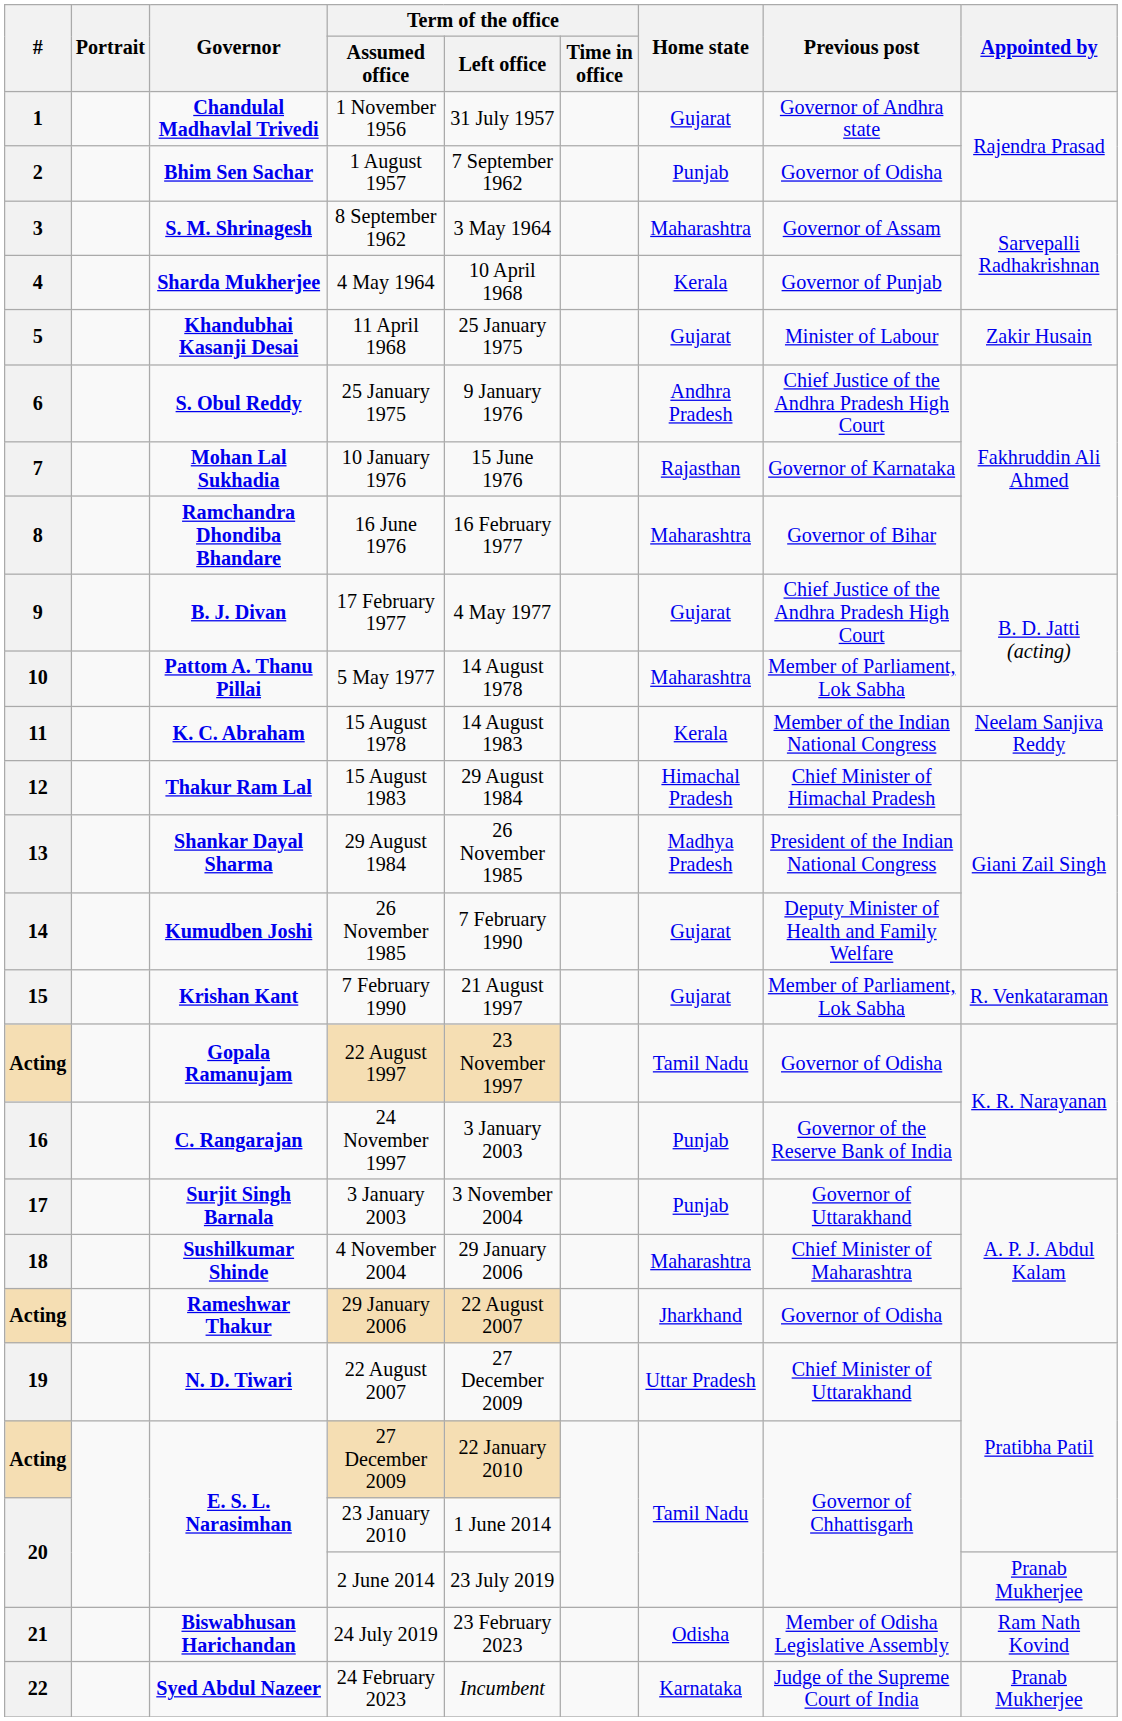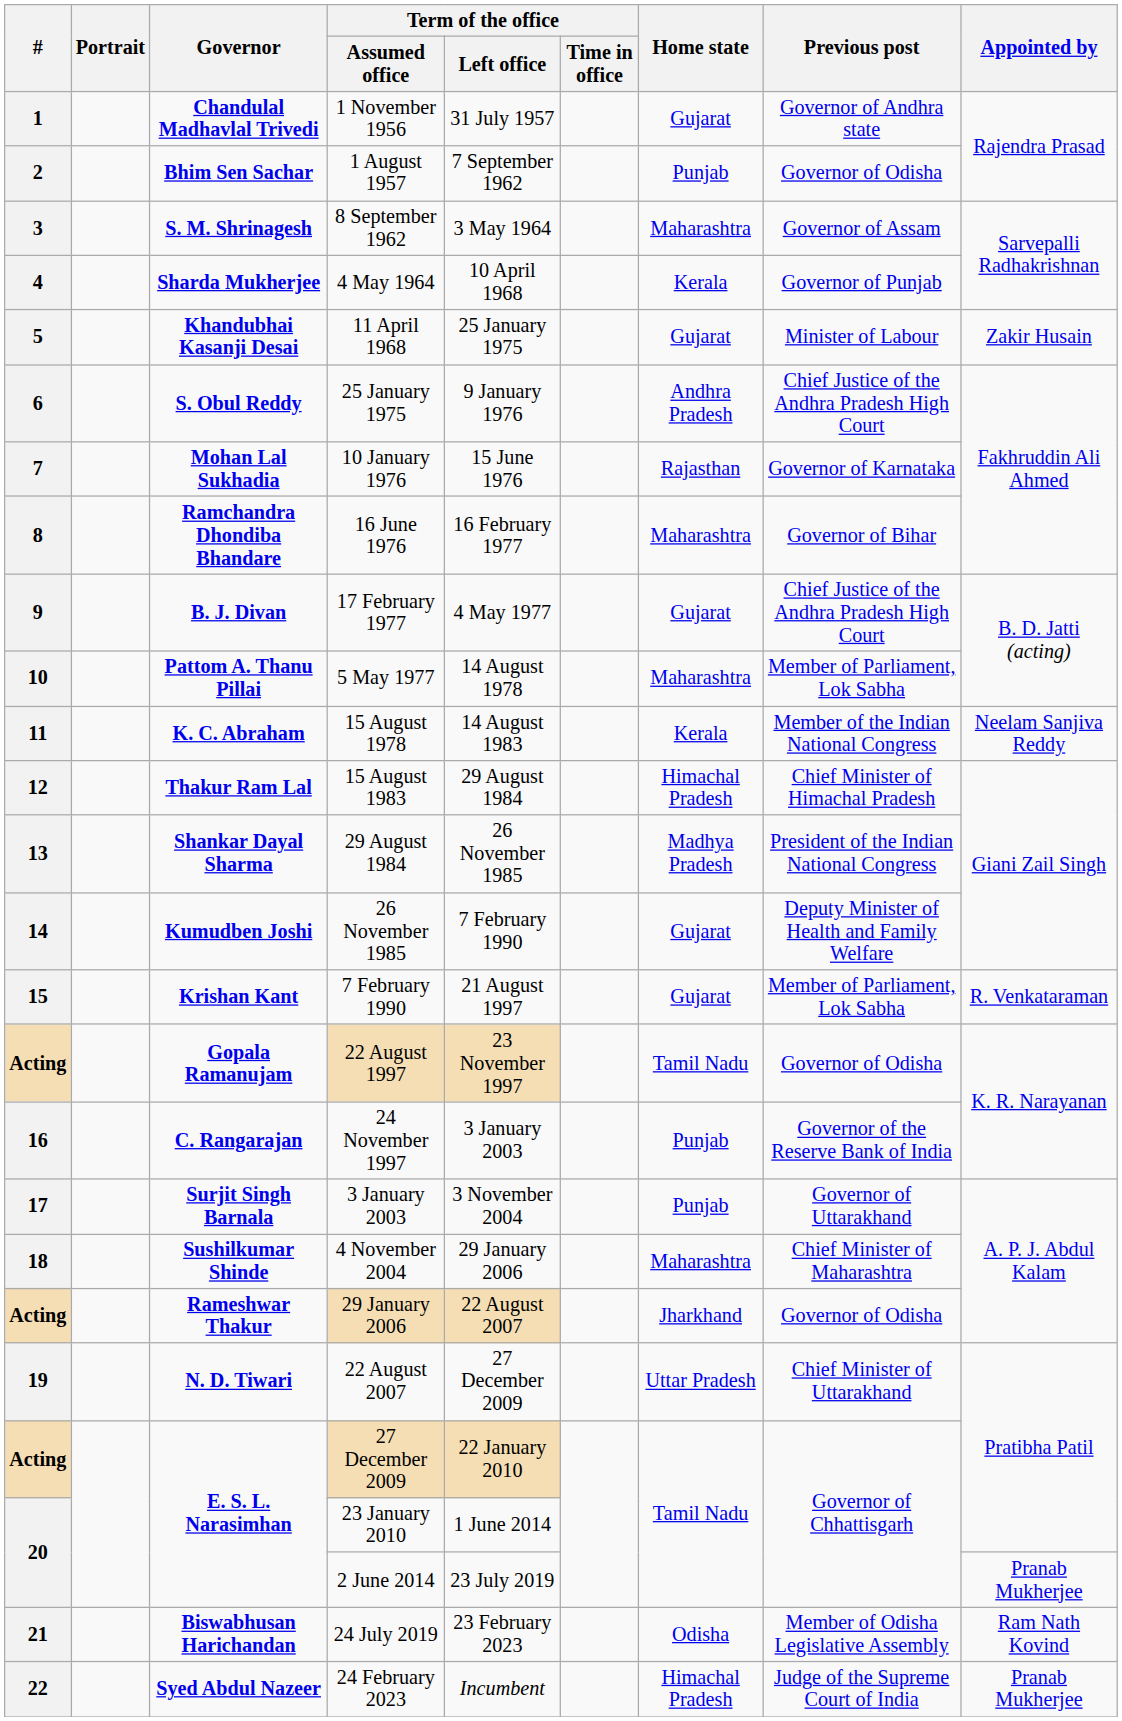 <table class="wikitable sortable" style="width:100%; text-align:center">
 <tr>
 <th rowspan="2">#</th>
 <th rowspan="2">Portrait</th>
 <th rowspan="2">Governor<br></th>
 <th colspan="3">Term of the office</th>
 <th rowspan="2">Home state</th>
 <th rowspan="2">Previous post</th>
 <th rowspan="2"><a href='#'>Appointed by</a></th>
 </tr>
 <tr>
 <th>Assumed office</th>
 <th>Left office</th>
 <th>Time in office</th>
 </tr>
 <tr>
 <th>1</th>
 <td></td>
 <td><strong><a href='#'>Chandulal Madhavlal Trivedi</a></strong><br></td>
 <td>1 November 1956</td>
 <td>31 July 1957</td>
 <td></td>
 <td><a href='#'>Gujarat</a></td>
 <td><a href='#'>Governor of Andhra state</a></td>
 <td rowspan="2"><a href='#'>Rajendra Prasad</a></td>
 </tr>
 <tr>
 <th>2</th>
 <td></td>
 <td><strong><a href='#'>Bhim Sen Sachar</a></strong><br></td>
 <td>1 August 1957</td>
 <td>7 September 1962</td>
 <td></td>
 <td><a href='#'>Punjab</a></td>
 <td><a href='#'>Governor of Odisha</a></td>
 </tr>
 <tr>
 <th>3</th>
 <td></td>
 <td><strong><a href='#'>S. M. Shrinagesh</a></strong><br></td>
 <td>8 September 1962</td>
 <td>3 May 1964</td>
 <td></td>
 <td><a href='#'>Maharashtra</a></td>
 <td><a href='#'>Governor of Assam</a></td>
 <td rowspan="2"><a href='#'>Sarvepalli Radhakrishnan</a></td>
 </tr>
 <tr>
 <th>4</th>
 <td></td>
 <td><strong><a href='#'>Sharda Mukherjee</a></strong><br></td>
 <td>4 May 1964</td>
 <td>10 April 1968</td>
 <td></td>
 <td><a href='#'>Kerala</a></td>
 <td><a href='#'>Governor of Punjab</a></td>
 </tr>
 <tr>
 <th>5</th>
 <td></td>
 <td><strong><a href='#'>Khandubhai Kasanji Desai</a></strong><br></td>
 <td>11 April 1968</td>
 <td>25 January 1975</td>
 <td></td>
 <td><a href='#'>Gujarat</a></td>
 <td><a href='#'>Minister of Labour</a></td>
 <td><a href='#'>Zakir Husain</a></td>
 </tr>
 <tr>
 <th>6</th>
 <td></td>
 <td><strong><a href='#'>S. Obul Reddy</a></strong><br></td>
 <td>25 January 1975</td>
 <td>9 January 1976</td>
 <td></td>
 <td><a href='#'>Andhra Pradesh</a></td>
 <td><a href='#'>Chief Justice of the Andhra Pradesh High Court</a></td>
 <td rowspan="3"><a href='#'>Fakhruddin Ali Ahmed</a></td>
 </tr>
 <tr>
 <th>7</th>
 <td></td>
 <td><strong><a href='#'>Mohan Lal Sukhadia</a></strong><br></td>
 <td>10 January 1976</td>
 <td>15 June 1976</td>
 <td></td>
 <td><a href='#'>Rajasthan</a></td>
 <td><a href='#'>Governor of Karnataka</a></td>
 </tr>
 <tr>
 <th>8</th>
 <td></td>
 <td><strong><a href='#'>Ramchandra Dhondiba Bhandare</a></strong><br></td>
 <td>16 June 1976</td>
 <td>16 February 1977</td>
 <td></td>
 <td><a href='#'>Maharashtra</a></td>
 <td><a href='#'>Governor of Bihar</a></td>
 </tr>
 <tr>
 <th>9</th>
 <td></td>
 <td><strong><a href='#'>B. J. Divan</a></strong><br></td>
 <td>17 February 1977</td>
 <td>4 May 1977</td>
 <td></td>
 <td><a href='#'>Gujarat</a></td>
 <td><a href='#'>Chief Justice of the Andhra Pradesh High Court</a></td>
 <td rowspan="2"><a href='#'>B. D. Jatti</a> <em>(acting)</em></td>
 </tr>
 <tr>
 <th>10</th>
 <td></td>
 <td><strong><a href='#'>Pattom A. Thanu Pillai</a></strong><br></td>
 <td>5 May 1977</td>
 <td>14 August 1978</td>
 <td></td>
 <td><a href='#'>Maharashtra</a></td>
 <td><a href='#'>Member of Parliament, Lok Sabha</a></td>
 </tr>
 <tr>
 <th>11</th>
 <td></td>
 <td><strong><a href='#'>K. C. Abraham</a></strong><br></td>
 <td>15 August 1978</td>
 <td>14 August 1983</td>
 <td></td>
 <td><a href='#'>Kerala</a></td>
 <td><a href='#'>Member of the Indian National Congress</a></td>
 <td><a href='#'>Neelam Sanjiva Reddy</a></td>
 </tr>
 <tr>
 <th>12</th>
 <td></td>
 <td><strong><a href='#'>Thakur Ram Lal</a></strong><br></td>
 <td>15 August 1983</td>
 <td>29 August 1984</td>
 <td></td>
 <td><a href='#'>Himachal Pradesh</a></td>
 <td><a href='#'>Chief Minister of Himachal Pradesh</a></td>
 <td rowspan="3"><a href='#'>Giani Zail Singh</a></td>
 </tr>
 <tr>
 <th>13</th>
 <td></td>
 <td><strong><a href='#'>Shankar Dayal Sharma</a></strong><br></td>
 <td>29 August 1984</td>
 <td>26 November 1985</td>
 <td></td>
 <td><a href='#'>Madhya Pradesh</a></td>
 <td><a href='#'>President of the Indian National Congress</a></td>
 </tr>
 <tr>
 <th>14</th>
 <td></td>
 <td><strong><a href='#'>Kumudben Joshi</a></strong><br></td>
 <td>26 November 1985</td>
 <td>7 February 1990</td>
 <td></td>
 <td><a href='#'>Gujarat</a></td>
 <td><a href='#'>Deputy Minister of Health and Family Welfare</a></td>
 </tr>
 <tr>
 <th>15</th>
 <td></td>
 <td><strong><a href='#'>Krishan Kant</a></strong><br></td>
 <td>7 February 1990</td>
 <td>21 August 1997</td>
 <td></td>
 <td><a href='#'>Gujarat</a></td>
 <td><a href='#'>Member of Parliament, Lok Sabha</a></td>
 <td><a href='#'>R. Venkataraman</a></td>
 </tr>
 <tr>
 <th style="background:wheat;">Acting</th>
 <td></td>
 <td><strong><a href='#'>Gopala Ramanujam</a></strong><br></td>
 <td style="background:wheat;">22 August 1997</td>
 <td style="background:wheat;">23 November 1997</td>
 <td></td>
 <td><a href='#'>Tamil Nadu</a></td>
 <td><a href='#'>Governor of Odisha</a></td>
 <td rowspan="2"><a href='#'>K. R. Narayanan</a></td>
 </tr>
 <tr>
 <th>16</th>
 <td></td>
 <td><strong><a href='#'>C. Rangarajan</a></strong><br></td>
 <td>24 November 1997</td>
 <td>3 January 2003</td>
 <td></td>
 <td><a href='#'>Punjab</a></td>
 <td><a href='#'>Governor of the Reserve Bank of India</a></td>
 </tr>
 <tr>
 <th>17</th>
 <td></td>
 <td><strong><a href='#'>Surjit Singh Barnala</a></strong><br></td>
 <td>3 January 2003</td>
 <td>3 November 2004</td>
 <td></td>
 <td><a href='#'>Punjab</a></td>
 <td><a href='#'>Governor of Uttarakhand</a></td>
 <td rowspan="3"><a href='#'>A. P. J. Abdul Kalam</a></td>
 </tr>
 <tr>
 <th>18</th>
 <td></td>
 <td><strong><a href='#'>Sushilkumar Shinde</a></strong><br></td>
 <td>4 November 2004</td>
 <td>29 January 2006</td>
 <td></td>
 <td><a href='#'>Maharashtra</a></td>
 <td><a href='#'>Chief Minister of Maharashtra</a></td>
 </tr>
 <tr>
 <th style="background:wheat;">Acting</th>
 <td></td>
 <td><strong><a href='#'>Rameshwar Thakur</a></strong><br></td>
 <td style="background:wheat;">29 January 2006</td>
 <td style="background:wheat;">22 August 2007</td>
 <td></td>
 <td><a href='#'>Jharkhand</a></td>
 <td><a href='#'>Governor of Odisha</a></td>
 </tr>
 <tr>
 <th>19</th>
 <td></td>
 <td><strong><a href='#'>N. D. Tiwari</a></strong><br></td>
 <td>22 August 2007</td>
 <td>27 December 2009</td>
 <td></td>
 <td><a href='#'>Uttar Pradesh</a></td>
 <td><a href='#'>Chief Minister of Uttarakhand</a></td>
 <td rowspan="3"><a href='#'>Pratibha Patil</a></td>
 </tr>
 <tr>
 <th style="background:wheat;">Acting</th>
 <td rowspan="3"></td>
 <td rowspan="3"><strong><a href='#'>E. S. L. Narasimhan</a></strong><br></td>
 <td style="background:wheat;">27 December 2009</td>
 <td style="background:wheat;">22 January 2010</td>
 <td rowspan="3"></td>
 <td rowspan="3"><a href='#'>Tamil Nadu</a></td>
 <td rowspan="3"><a href='#'>Governor of Chhattisgarh</a></td>
 </tr>
 <tr>
 <th rowspan="2">20</th>
 <td>23 January 2010</td>
 <td>1 June 2014</td>
 </tr>
 <tr>
 <td>2 June 2014</td>
 <td>23 July 2019</td>
 <td><a href='#'>Pranab Mukherjee</a></td>
 </tr>
 <tr>
 <th>21</th>
 <td></td>
 <td><strong><a href='#'>Biswabhusan Harichandan</a></strong><br></td>
 <td>24 July 2019</td>
 <td>23 February 2023</td>
 <td></td>
 <td><a href='#'>Odisha</a></td>
 <td><a href='#'>Member of Odisha Legislative Assembly</a></td>
 <td><a href='#'>Ram Nath Kovind</a></td>
 </tr>
 <tr>
 <th>22</th>
 <td></td>
 <td><strong><a href='#'>Syed Abdul Nazeer</a></strong><br></td>
 <td>24 February 2023</td>
 <td><em>Incumbent</em></td>
 <td></td>
-<td><a href='#'>Karnataka</a></td>
+<td><a href='#'>Himachal Pradesh</a></td>
 <td><a href='#'>Judge of the Supreme Court of India</a></td>
 <td><a href='#'>Pranab Mukherjee</a></td>
 </tr>
 </table>
